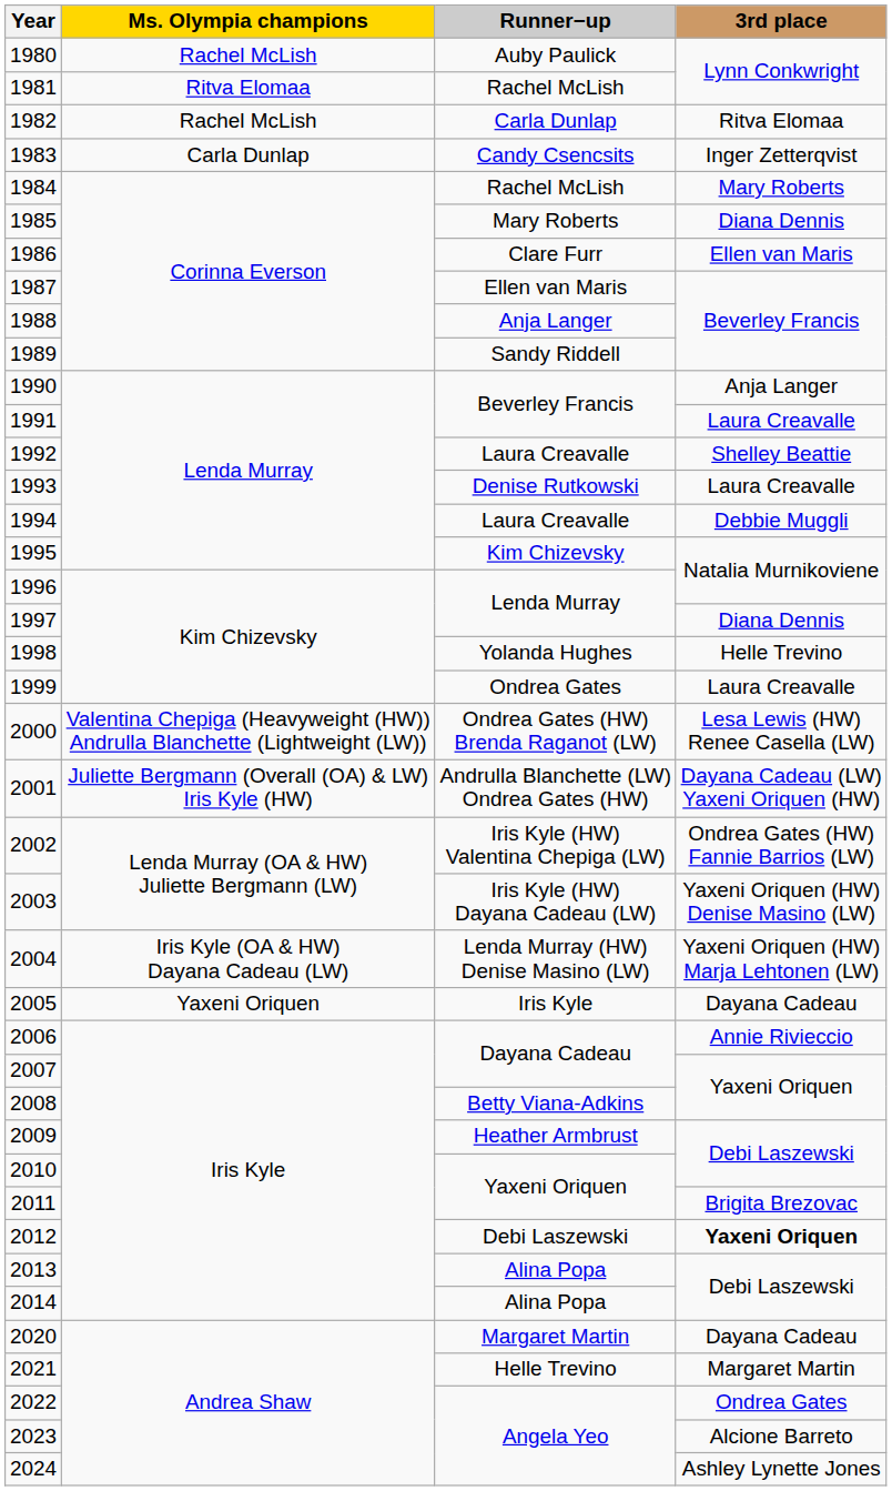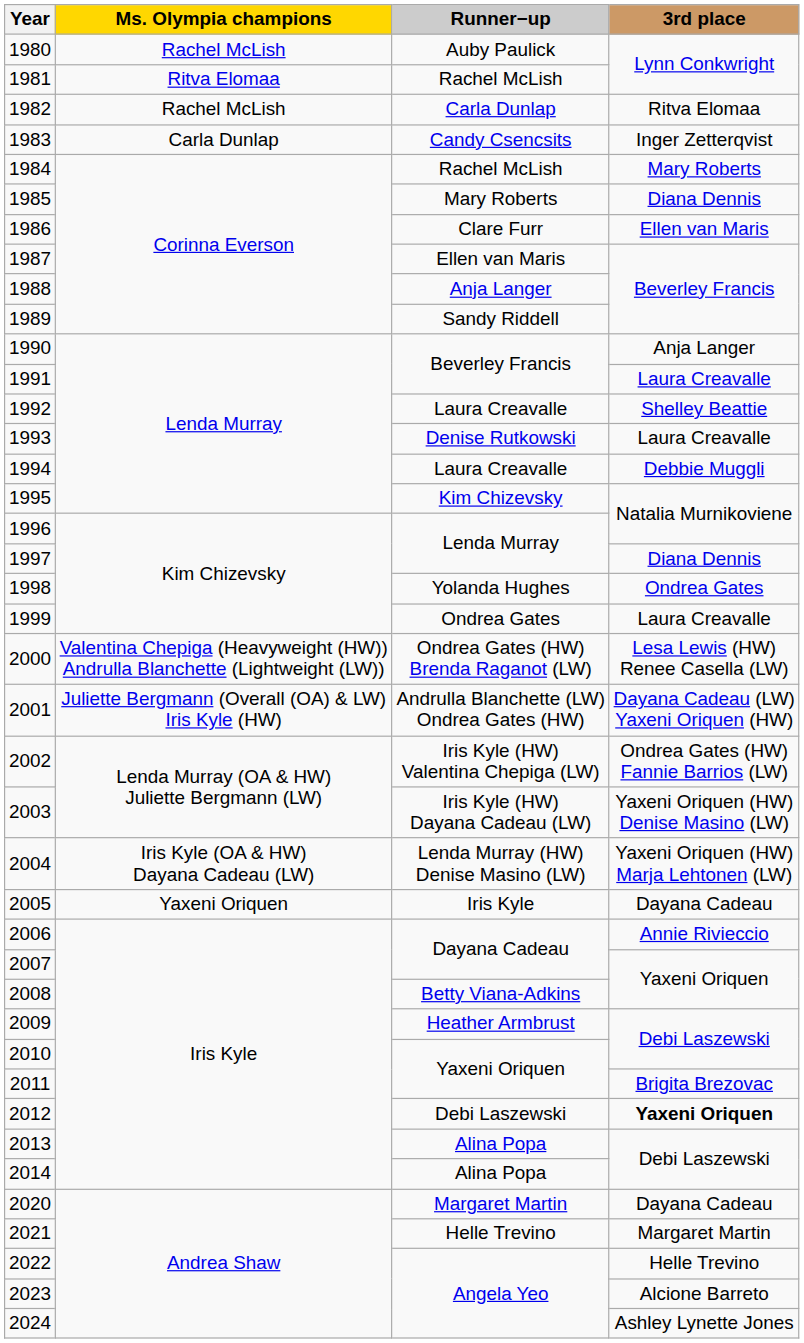 <table class="wikitable sortable sticky-header" style="text-align:center">
 <tr>
 <th>Year</th>
 <th style="background-color:gold;">Ms. Olympia champions</th>
 <th style="background-color:#CCC;">Runner−up</th>
 <th style="background-color:#C96;">3rd place</th>
 </tr>
 <tr>
 <td>1980</td>
 <td> <a href='#'>Rachel McLish</a></td>
 <td> Auby Paulick</td>
 <td rowspan=2 colspan=1> <a href='#'>Lynn Conkwright</a></td>
 </tr>
 <tr>
 <td>1981</td>
 <td> <a href='#'>Ritva Elomaa</a></td>
 <td> Rachel McLish</td>
 </tr>
 <tr>
 <td>1982</td>
 <td> Rachel McLish</td>
 <td> <a href='#'>Carla Dunlap</a></td>
 <td> Ritva Elomaa</td>
 </tr>
 <tr>
 <td>1983</td>
 <td> Carla Dunlap</td>
 <td> <a href='#'>Candy Csencsits</a></td>
 <td> Inger Zetterqvist</td>
 </tr>
 <tr>
 <td>1984</td>
 <td rowspan=6 colspan=1> <a href='#'>Corinna Everson</a></td>
 <td> Rachel McLish</td>
 <td> <a href='#'>Mary Roberts</a></td>
 </tr>
 <tr>
 <td>1985</td>
 <td> Mary Roberts</td>
 <td> <a href='#'>Diana Dennis</a></td>
 </tr>
 <tr>
 <td>1986</td>
 <td> Clare Furr</td>
 <td> <a href='#'>Ellen van Maris</a></td>
 </tr>
 <tr>
 <td>1987</td>
 <td> Ellen van Maris</td>
 <td rowspan=3 colspan=1> <a href='#'>Beverley Francis</a></td>
 </tr>
 <tr>
 <td>1988</td>
 <td> <a href='#'>Anja Langer</a></td>
 </tr>
 <tr>
 <td>1989</td>
 <td> Sandy Riddell</td>
 </tr>
 <tr>
 <td>1990</td>
 <td rowspan=6 colspan=1> <a href='#'>Lenda Murray</a></td>
 <td rowspan=2 colspan=1> Beverley Francis</td>
 <td> Anja Langer</td>
 </tr>
 <tr>
 <td>1991</td>
 <td> <a href='#'>Laura Creavalle</a></td>
 </tr>
 <tr>
 <td>1992</td>
 <td> Laura Creavalle</td>
 <td> <a href='#'>Shelley Beattie</a></td>
 </tr>
 <tr>
 <td>1993</td>
 <td> <a href='#'>Denise Rutkowski</a></td>
 <td> Laura Creavalle</td>
 </tr>
 <tr>
 <td>1994</td>
 <td> Laura Creavalle</td>
 <td> <a href='#'>Debbie Muggli</a></td>
 </tr>
 <tr>
 <td>1995</td>
 <td> <a href='#'>Kim Chizevsky</a></td>
 <td rowspan=2 colspan=1> Natalia Murnikoviene</td>
 </tr>
 <tr>
 <td>1996</td>
 <td rowspan=4 colspan=1> Kim Chizevsky</td>
 <td rowspan=2 colspan=1> Lenda Murray</td>
 </tr>
 <tr>
 <td>1997</td>
 <td> <a href='#'>Diana Dennis</a></td>
 </tr>
 <tr>
 <td>1998</td>
 <td> Yolanda Hughes</td>
-<td> Helle Trevino</td>
+<td> <a href='#'>Ondrea Gates</a></td>
 </tr>
 <tr>
 <td>1999</td>
 <td> Ondrea Gates</td>
 <td> Laura Creavalle</td>
 </tr>
 <tr>
 <td>2000</td>
 <td> <a href='#'>Valentina Chepiga</a> (Heavyweight (HW))<br> <a href='#'>Andrulla Blanchette</a> (Lightweight (LW))</td>
 <td> Ondrea Gates (HW)<br> <a href='#'>Brenda Raganot</a> (LW)</td>
 <td> <a href='#'>Lesa Lewis</a> (HW)<br> Renee Casella (LW)</td>
 </tr>
 <tr>
 <td>2001</td>
 <td> <a href='#'>Juliette Bergmann</a> (Overall (OA) & LW)<br> <a href='#'>Iris Kyle</a> (HW)</td>
 <td> Andrulla Blanchette (LW)<br> Ondrea Gates (HW)</td>
 <td> <a href='#'>Dayana Cadeau</a> (LW)<br> <a href='#'>Yaxeni Oriquen</a> (HW)</td>
 </tr>
 <tr>
 <td>2002</td>
 <td rowspan=2 colspan=1> Lenda Murray (OA & HW)<br> Juliette Bergmann (LW)</td>
 <td> Iris Kyle (HW)<br> Valentina Chepiga (LW)</td>
 <td> Ondrea Gates (HW)<br> <a href='#'>Fannie Barrios</a> (LW)</td>
 </tr>
 <tr>
 <td>2003</td>
 <td> Iris Kyle (HW)<br> Dayana Cadeau (LW)</td>
 <td> Yaxeni Oriquen (HW)<br> <a href='#'>Denise Masino</a> (LW)</td>
 </tr>
 <tr>
 <td>2004</td>
 <td> Iris Kyle (OA & HW)<br> Dayana Cadeau (LW)</td>
 <td> Lenda Murray (HW)<br> Denise Masino (LW)</td>
 <td> Yaxeni Oriquen (HW)<br> <a href='#'>Marja Lehtonen</a> (LW)</td>
 </tr>
 <tr>
 <td>2005</td>
 <td> Yaxeni Oriquen</td>
 <td> Iris Kyle</td>
 <td> Dayana Cadeau</td>
 </tr>
 <tr>
 <td>2006</td>
 <td rowspan=9 colspan=1> Iris Kyle</td>
 <td rowspan=2 colspan=1> Dayana Cadeau</td>
 <td> <a href='#'>Annie Rivieccio</a></td>
 </tr>
 <tr>
 <td>2007</td>
 <td rowspan=2 colspan=1> Yaxeni Oriquen</td>
 </tr>
 <tr>
 <td>2008</td>
 <td> <a href='#'>Betty Viana-Adkins</a></td>
 </tr>
 <tr>
 <td>2009</td>
 <td> <a href='#'>Heather Armbrust</a></td>
 <td rowspan=2 colspan=1> <a href='#'>Debi Laszewski</a></td>
 </tr>
 <tr>
 <td>2010</td>
 <td rowspan=2 colspan=1> Yaxeni Oriquen</td>
 </tr>
 <tr>
 <td>2011</td>
 <td> <a href='#'>Brigita Brezovac</a></td>
 </tr>
 <tr>
 <td>2012</td>
 <td> Debi Laszewski</td>
 <td><strong> Yaxeni Oriquen</strong></td>
 </tr>
 <tr>
 <td>2013</td>
 <td> <a href='#'>Alina Popa</a></td>
 <td rowspan=2 colspan=1> Debi Laszewski</td>
 </tr>
 <tr>
 <td>2014</td>
 <td> Alina Popa</td>
 </tr>
 <tr>
 <td>2020</td>
 <td colspan="1" rowspan="5"> <a href='#'>Andrea Shaw</a></td>
 <td> <a href='#'>Margaret Martin</a></td>
 <td> Dayana Cadeau</td>
 </tr>
 <tr>
 <td>2021</td>
 <td> Helle Trevino</td>
 <td> Margaret Martin</td>
 </tr>
 <tr>
 <td>2022</td>
 <td rowspan="3"> <a href='#'>Angela Yeo</a></td>
-<td> <a href='#'>Ondrea Gates</a></td>
+<td> Helle Trevino</td>
 </tr>
 <tr>
 <td>2023</td>
 <td> Alcione Barreto</td>
 </tr>
 <tr>
 <td>2024</td>
 <td> Ashley Lynette Jones</td>
 </tr>
 </table>
